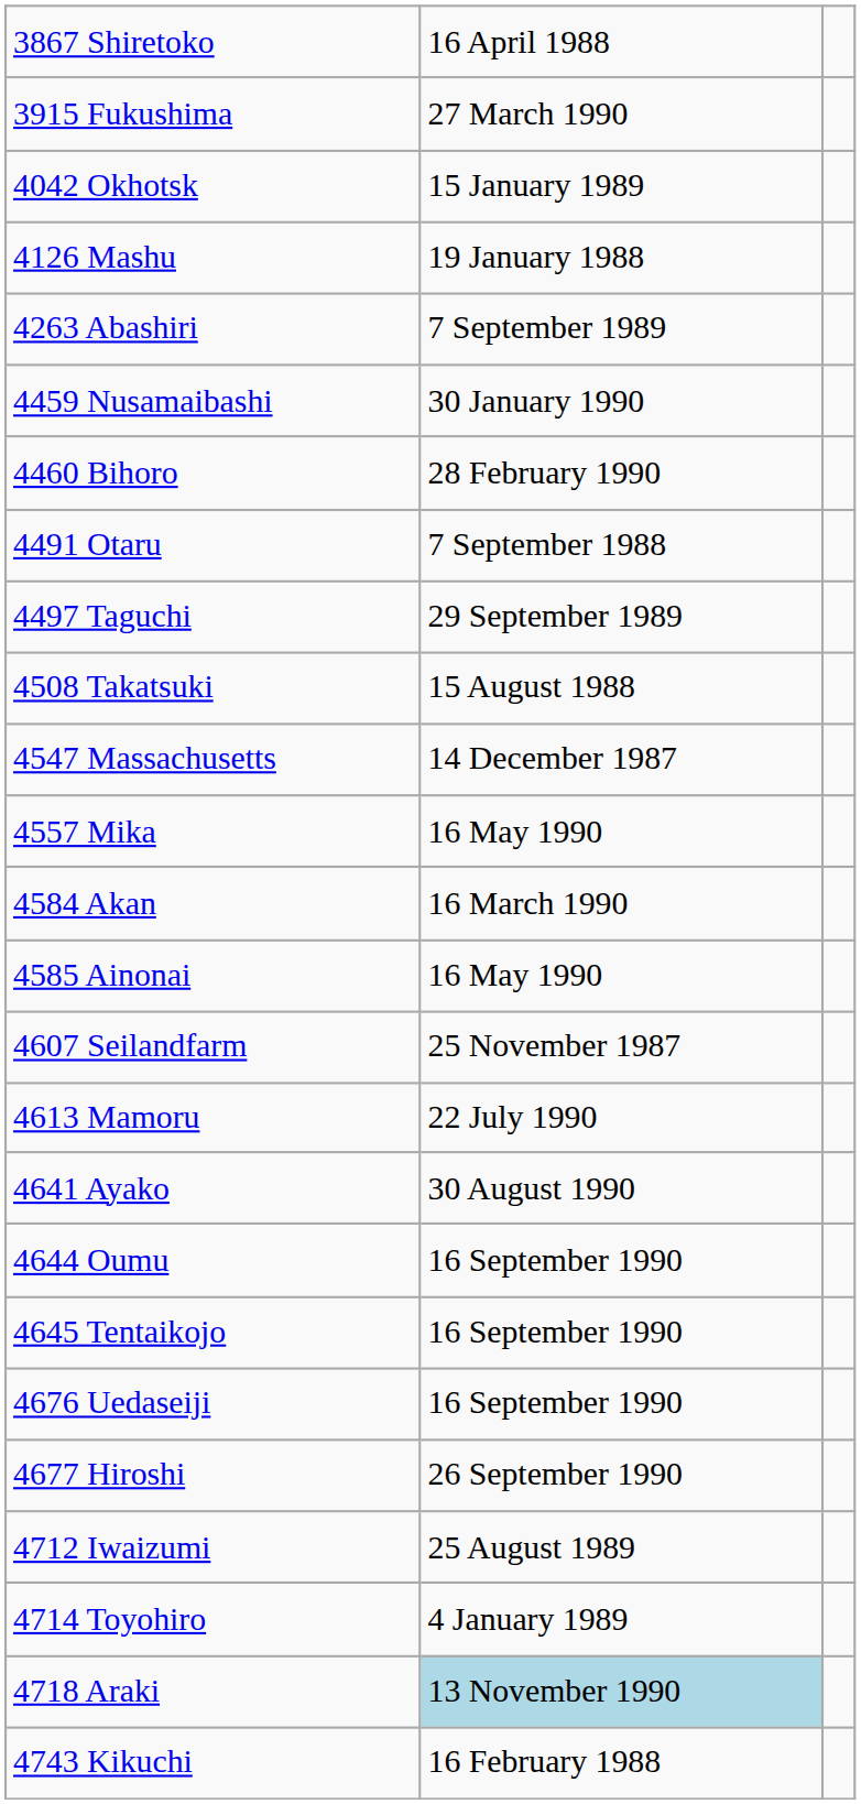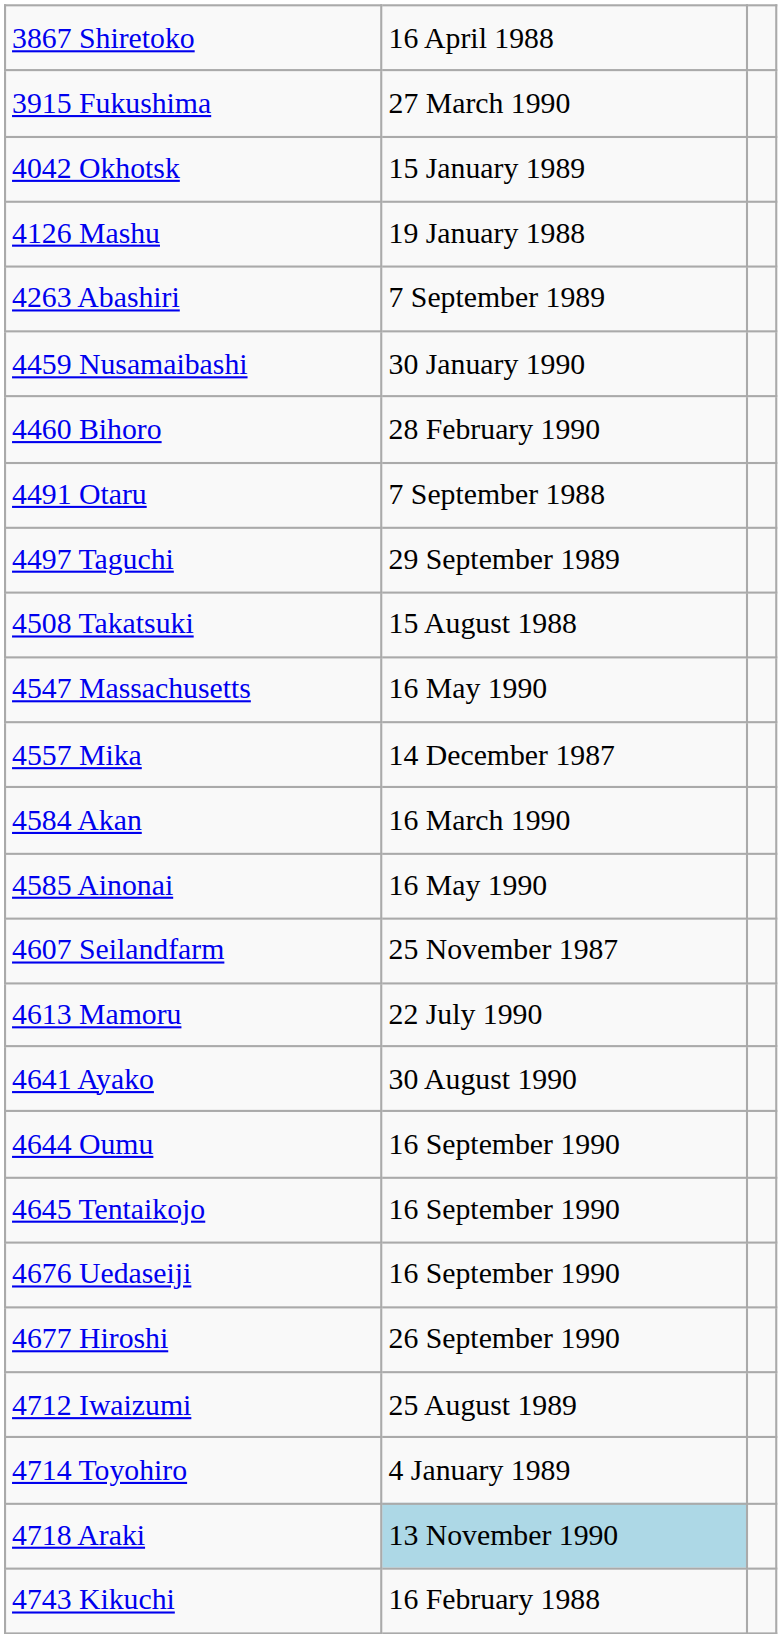 <table class="wikitable" style="font-size: 89%; float: left; width: 26em; margin-right: 1em; line-height: 1.65em">
 <tr>
 <td><a href='#'>3867 Shiretoko</a></td>
 <td>16 April 1988</td>
 <td><small></small> </td>
 </tr>
 <tr>
 <td><a href='#'>3915 Fukushima</a></td>
 <td>27 March 1990</td>
 <td><small></small> </td>
 </tr>
 <tr>
 <td><a href='#'>4042 Okhotsk</a></td>
 <td>15 January 1989</td>
 <td><small></small> </td>
 </tr>
 <tr>
 <td><a href='#'>4126 Mashu</a></td>
 <td>19 January 1988</td>
 <td><small></small> </td>
 </tr>
 <tr>
 <td><a href='#'>4263 Abashiri</a></td>
 <td>7 September 1989</td>
 <td><small></small> </td>
 </tr>
 <tr>
 <td><a href='#'>4459 Nusamaibashi</a></td>
 <td>30 January 1990</td>
 <td><small></small> </td>
 </tr>
 <tr>
 <td><a href='#'>4460 Bihoro</a></td>
 <td>28 February 1990</td>
 <td><small></small> </td>
 </tr>
 <tr>
 <td><a href='#'>4491 Otaru</a></td>
 <td>7 September 1988</td>
 <td><small></small> </td>
 </tr>
 <tr>
 <td><a href='#'>4497 Taguchi</a></td>
 <td>29 September 1989</td>
 <td><small></small> </td>
 </tr>
 <tr>
 <td><a href='#'>4508 Takatsuki</a></td>
 <td>15 August 1988</td>
 <td><small></small> </td>
 </tr>
 <tr>
 <td><a href='#'>4547 Massachusetts</a></td>
-<td>14 December 1987</td>
+<td>16 May 1990</td>
 <td><small></small> </td>
 </tr>
 <tr>
 <td><a href='#'>4557 Mika</a></td>
-<td>16 May 1990</td>
+<td>14 December 1987</td>
 <td><small></small> </td>
 </tr>
 <tr>
 <td><a href='#'>4584 Akan</a></td>
 <td>16 March 1990</td>
 <td><small></small> </td>
 </tr>
 <tr>
 <td><a href='#'>4585 Ainonai</a></td>
 <td>16 May 1990</td>
 <td><small></small> </td>
 </tr>
 <tr>
 <td><a href='#'>4607 Seilandfarm</a></td>
 <td>25 November 1987</td>
 <td><small></small> </td>
 </tr>
 <tr>
 <td><a href='#'>4613 Mamoru</a></td>
 <td>22 July 1990</td>
 <td><small></small></td>
 </tr>
 <tr>
 <td><a href='#'>4641 Ayako</a></td>
 <td>30 August 1990</td>
 <td><small></small> </td>
 </tr>
 <tr>
 <td><a href='#'>4644 Oumu</a></td>
 <td>16 September 1990</td>
 <td><small></small> </td>
 </tr>
 <tr>
 <td><a href='#'>4645 Tentaikojo</a></td>
 <td>16 September 1990</td>
 <td><small></small> </td>
 </tr>
 <tr>
 <td><a href='#'>4676 Uedaseiji</a></td>
 <td>16 September 1990</td>
 <td><small></small> </td>
 </tr>
 <tr>
 <td><a href='#'>4677 Hiroshi</a></td>
 <td>26 September 1990</td>
 <td><small></small> </td>
 </tr>
 <tr>
 <td><a href='#'>4712 Iwaizumi</a></td>
 <td>25 August 1989</td>
 <td><small></small> </td>
 </tr>
 <tr>
 <td><a href='#'>4714 Toyohiro</a></td>
 <td>4 January 1989</td>
 <td><small></small> </td>
 </tr>
 <tr>
 <td><a href='#'>4718 Araki</a></td>
 <td style="background: lightblue;">13 November 1990</td>
 <td><small></small> </td>
 </tr>
 <tr>
 <td><a href='#'>4743 Kikuchi</a></td>
 <td>16 February 1988</td>
 <td><small></small> </td>
 </tr>
 </table>
